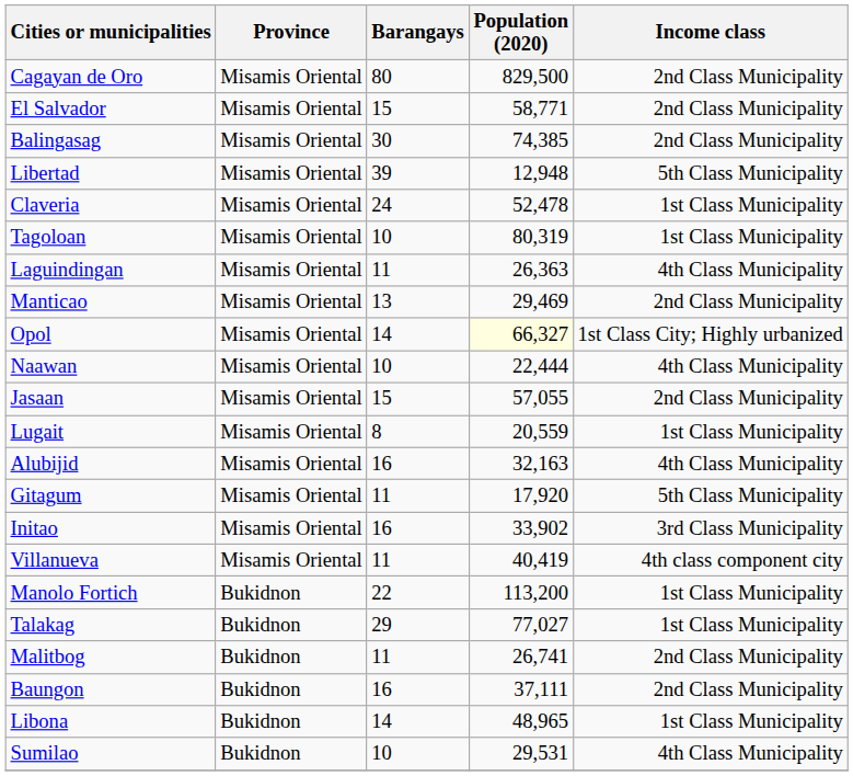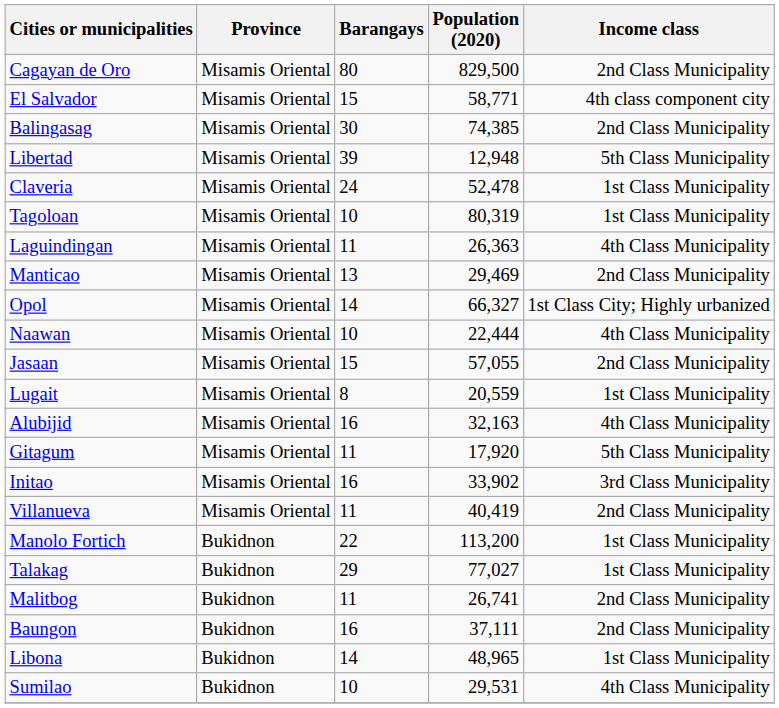 <table class="wikitable sortable" style="margin: 5px auto 0 auto;">
 <tr>
 <th>Cities or municipalities</th>
 <th>Province</th>
 <th>Barangays</th>
 <th>Population<br>(2020)</th>
 <th class="unsortable">Income class</th>
 </tr>
 <tr>
 <td><a href='#'>Cagayan de Oro</a></td>
 <td>Misamis Oriental </td>
 <td>80</td>
 <td align=right>829,500</td>
 <td align=right>2nd Class Municipality</td>
 </tr>
 <tr>
 <td><a href='#'>El Salvador</a></td>
 <td>Misamis Oriental</td>
 <td>15</td>
 <td align=right>58,771</td>
-<td align=right>2nd Class Municipality</td>
+<td align=right>4th class component city</td>
 </tr>
 <tr>
 <td><a href='#'>Balingasag</a></td>
 <td>Misamis Oriental</td>
 <td>30</td>
 <td align=right>74,385</td>
 <td align=right>2nd Class Municipality</td>
 </tr>
 <tr>
 <td><a href='#'>Libertad</a></td>
 <td>Misamis Oriental</td>
 <td>39</td>
 <td align=right>12,948</td>
 <td align=right>5th Class Municipality</td>
 </tr>
 <tr>
 <td><a href='#'>Claveria</a></td>
 <td>Misamis Oriental</td>
 <td>24</td>
 <td align=right>52,478</td>
 <td align=right>1st Class Municipality</td>
 </tr>
 <tr>
 <td><a href='#'>Tagoloan</a></td>
 <td>Misamis Oriental</td>
 <td>10</td>
 <td align=right>80,319</td>
 <td align=right>1st Class Municipality</td>
 </tr>
 <tr>
 <td><a href='#'>Laguindingan</a></td>
 <td>Misamis Oriental</td>
 <td>11</td>
 <td align=right>26,363</td>
 <td align=right>4th Class Municipality</td>
 </tr>
 <tr>
 <td><a href='#'>Manticao</a></td>
 <td>Misamis Oriental</td>
 <td>13</td>
 <td align=right>29,469</td>
 <td align=right>2nd Class Municipality</td>
 </tr>
 <tr>
 <td><a href='#'>Opol</a></td>
 <td>Misamis Oriental</td>
 <td>14</td>
-<td align=right style="background: lightyellow;">66,327</td>
+<td align=right>66,327</td>
 <td align=right>1st Class City; Highly urbanized</td>
 </tr>
 <tr>
 <td><a href='#'>Naawan</a></td>
 <td>Misamis Oriental</td>
 <td>10</td>
 <td align=right>22,444</td>
 <td align=right>4th Class Municipality</td>
 </tr>
 <tr>
 <td><a href='#'>Jasaan</a></td>
 <td>Misamis Oriental</td>
 <td>15</td>
 <td align=right>57,055</td>
 <td align=right>2nd Class Municipality</td>
 </tr>
 <tr>
 <td><a href='#'>Lugait</a></td>
 <td>Misamis Oriental</td>
 <td>8</td>
 <td align=right>20,559</td>
 <td align=right>1st Class Municipality</td>
 </tr>
 <tr>
 <td><a href='#'>Alubijid</a></td>
 <td>Misamis Oriental</td>
 <td>16</td>
 <td align=right>32,163</td>
 <td align=right>4th Class Municipality</td>
 </tr>
 <tr>
 <td><a href='#'>Gitagum</a></td>
 <td>Misamis Oriental</td>
 <td>11</td>
 <td align=right>17,920</td>
 <td align=right>5th Class Municipality</td>
 </tr>
 <tr>
 <td><a href='#'>Initao</a></td>
 <td>Misamis Oriental</td>
 <td>16</td>
 <td align=right>33,902</td>
 <td align=right>3rd Class Municipality</td>
 </tr>
 <tr>
 <td><a href='#'>Villanueva</a></td>
 <td>Misamis Oriental</td>
 <td>11</td>
 <td align=right>40,419</td>
-<td align=right>4th class component city</td>
+<td align=right>2nd Class Municipality</td>
 </tr>
 <tr>
 <td><a href='#'>Manolo Fortich</a></td>
 <td>Bukidnon</td>
 <td>22</td>
 <td align=right>113,200</td>
 <td align=right>1st Class Municipality</td>
 </tr>
 <tr>
 <td><a href='#'>Talakag</a></td>
 <td>Bukidnon</td>
 <td>29</td>
 <td align=right>77,027</td>
 <td align=right>1st Class Municipality</td>
 </tr>
 <tr>
 <td><a href='#'>Malitbog</a></td>
 <td>Bukidnon</td>
 <td>11</td>
 <td align=right>26,741</td>
 <td align=right>2nd Class Municipality</td>
 </tr>
 <tr>
 <td><a href='#'>Baungon</a></td>
 <td>Bukidnon</td>
 <td>16</td>
 <td align=right>37,111</td>
 <td align=right>2nd Class Municipality</td>
 </tr>
 <tr>
 <td><a href='#'>Libona</a></td>
 <td>Bukidnon</td>
 <td>14</td>
 <td align=right>48,965</td>
 <td align=right>1st Class Municipality</td>
 </tr>
 <tr>
 <td><a href='#'>Sumilao</a></td>
 <td>Bukidnon</td>
 <td>10</td>
 <td align=right>29,531</td>
 <td align=right>4th Class Municipality</td>
 </tr>
 <tr>
 </tr>
 </table>
